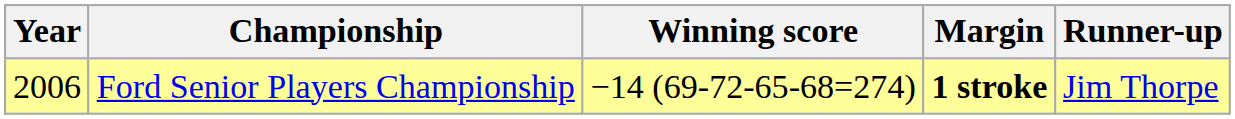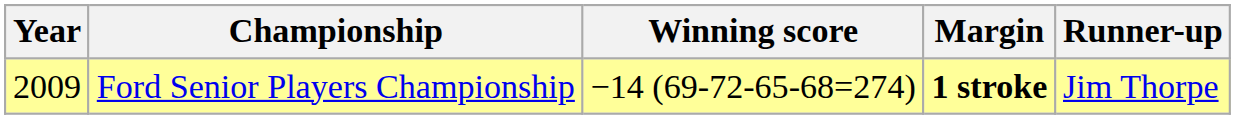 <table class="wikitable">
 <tr>
 <th>Year</th>
 <th>Championship</th>
 <th>Winning score</th>
 <th>Margin</th>
 <th>Runner-up</th>
 </tr>
 <tr style="background:#FFFF99;">
-<td>2006</td>
+<td>2009</td>
 <td><a href='#'>Ford Senior Players Championship</a></td>
 <td>−14 (69-72-65-68=274)</td>
 <td><strong>1 stroke</strong></td>
 <td> <a href='#'>Jim Thorpe</a></td>
 </tr>
 </table>
